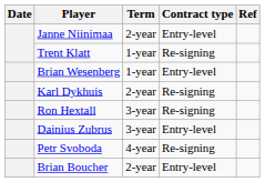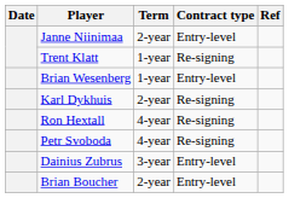 <table class="wikitable plainrowheaders">
 <tr style="background:#ddd; text-align:center;">
 <th>Date</th>
 <th>Player</th>
 <th>Term</th>
 <th>Contract type</th>
 <th>Ref</th>
 </tr>
 <tr>
 <th scope="row" rowspan=2></th>
 <td><a href='#'>Janne Niinimaa</a></td>
 <td>2-year</td>
 <td>Entry-level</td>
 <td></td>
 </tr>
 <tr>
 <td><a href='#'>Trent Klatt</a></td>
 <td>1-year</td>
 <td>Re-signing</td>
 <td></td>
 </tr>
 <tr>
 <th scope="row"></th>
 <td><a href='#'>Brian Wesenberg</a></td>
 <td>1-year</td>
 <td>Entry-level</td>
 <td></td>
 </tr>
 <tr>
 <th scope="row"></th>
 <td><a href='#'>Karl Dykhuis</a></td>
 <td>2-year</td>
 <td>Re-signing</td>
 <td></td>
 </tr>
 <tr>
 <th scope="row"></th>
 <td><a href='#'>Ron Hextall</a></td>
-<td>3-year</td>
+<td>4-year</td>
+<td>Re-signing</td>
+<td></td>
+</tr>
+<tr>
+<th scope="row"></th>
+<td><a href='#'>Petr Svoboda</a></td>
+<td>4-year</td>
 <td>Re-signing</td>
 <td></td>
 </tr>
 <tr>
 <th scope="row"></th>
 <td><a href='#'>Dainius Zubrus</a></td>
 <td>3-year</td>
 <td>Entry-level</td>
 <td></td>
 </tr>
 <tr>
 <th scope="row"></th>
-<td><a href='#'>Petr Svoboda</a></td>
-<td>4-year</td>
-<td>Re-signing</td>
-<td></td>
-</tr>
-<tr>
-<th scope="row"></th>
 <td><a href='#'>Brian Boucher</a></td>
 <td>2-year</td>
 <td>Entry-level</td>
 <td></td>
 </tr>
 </table>
